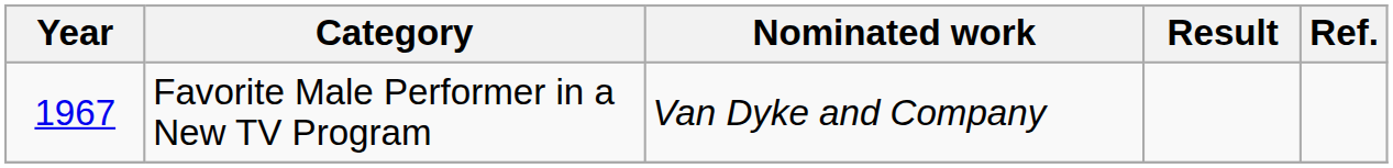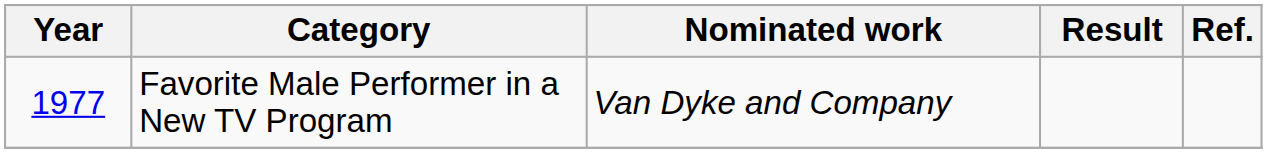 <table class=wikitable>
 <tr>
 <th scope="col" style="width:5em;">Year</th>
 <th scope="col" style="width:26em;">Category</th>
 <th scope="col" style="width:25em;">Nominated work</th>
 <th scope="col" style="width:5em;">Result</th>
 <th>Ref.</th>
 </tr>
 <tr>
-<td style="text-align:center;"><a href='#'>1967</a></td>
+<td style="text-align:center;"><a href='#'>1977</a></td>
 <td>Favorite Male Performer in a New TV Program</td>
 <td><em>Van Dyke and Company</em></td>
 <td></td>
 <td></td>
 </tr>
 <tr>
 </tr>
 </table>
